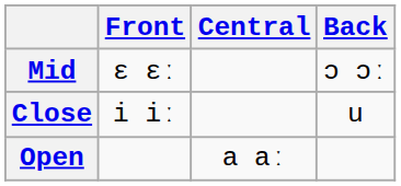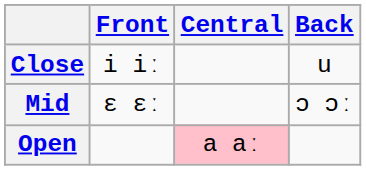 <table class="wikitable" style="text-align:center">
 <tr>
 <th></th>
 <th><a href='#'>Front</a></th>
 <th><a href='#'>Central</a></th>
 <th><a href='#'>Back</a></th>
+</tr>
+<tr align="center">
+<th><a href='#'>Close</a></th>
+<td>i iː</td>
+<td></td>
+<td>u</td>
 </tr>
 <tr>
 <th><a href='#'>Mid</a></th>
 <td>ɛ ɛː</td>
 <td></td>
 <td>ɔ ɔː</td>
 </tr>
 <tr align="center">
-<th><a href='#'>Close</a></th>
-<td>i iː</td>
-<td></td>
-<td>u</td>
-</tr>
-<tr align="center">
 <th><a href='#'>Open</a></th>
 <td></td>
-<td>a aː</td>
+<td style="background: pink;">a aː</td>
 <td></td>
 </tr>
 </table>
